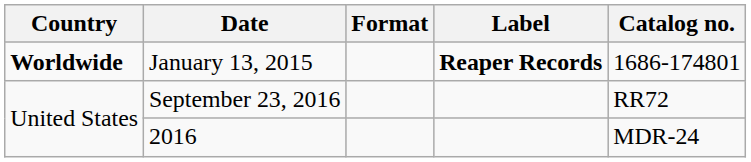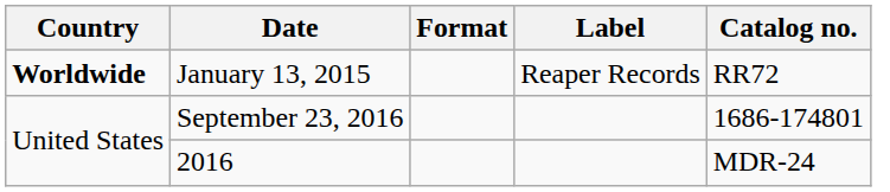 <table class="wikitable">
 <tr>
 <th>Country</th>
 <th>Date</th>
 <th>Format</th>
 <th>Label</th>
 <th>Catalog no.</th>
 </tr>
 <tr>
 <td><strong>Worldwide</strong></td>
 <td>January 13, 2015</td>
 <td></td>
-<td><strong>Reaper Records</strong></td>
-<td>1686-174801</td>
+<td>Reaper Records</td>
+<td>RR72</td>
 </tr>
 <tr>
 <td rowspan="2">United States</td>
 <td>September 23, 2016</td>
 <td></td>
 <td></td>
-<td>RR72</td>
+<td>1686-174801</td>
 </tr>
 <tr>
 <td>2016</td>
 <td></td>
 <td></td>
 <td>MDR-24</td>
 </tr>
 </table>
